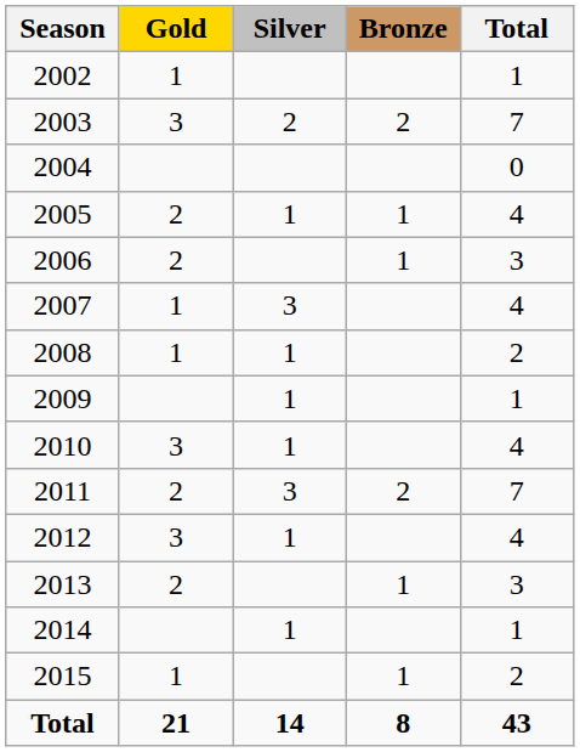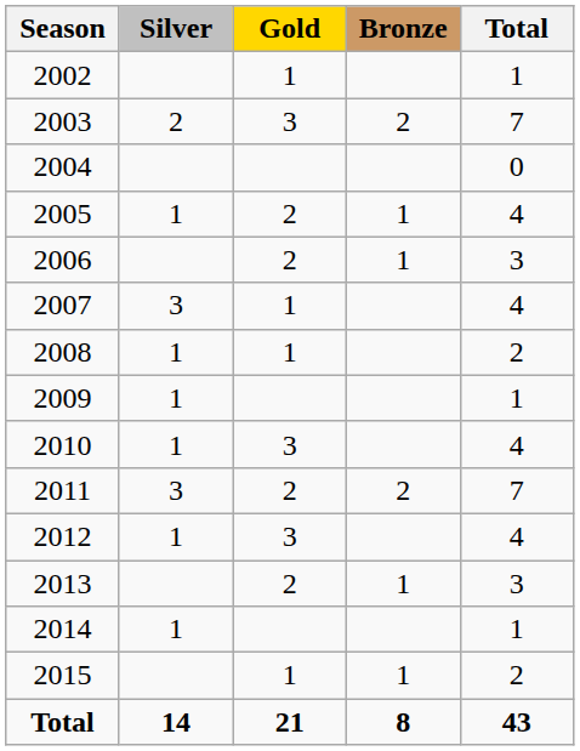 <table class="wikitable" style="text-align:center;">
 <tr>
 <th width = "55">Season</th>
+<th width = "55" style="background: silver;">Silver</th>
 <th width = "55" style="background: gold;">Gold</th>
-<th width = "55" style="background: silver;">Silver</th>
 <th width = "55" style="background: #cc9966;">Bronze</th>
 <th width = "55">Total</th>
 </tr>
 <tr>
 <td>2002</td>
+<td></td>
 <td>1</td>
-<td></td>
 <td></td>
 <td>1</td>
 </tr>
 <tr>
 <td>2003</td>
+<td>2</td>
 <td>3</td>
-<td>2</td>
 <td>2</td>
 <td>7</td>
 </tr>
 <tr>
 <td>2004</td>
 <td></td>
 <td></td>
 <td></td>
 <td>0</td>
 </tr>
 <tr>
 <td>2005</td>
+<td>1</td>
 <td>2</td>
-<td>1</td>
 <td>1</td>
 <td>4</td>
 </tr>
 <tr>
 <td>2006</td>
+<td></td>
 <td>2</td>
-<td></td>
 <td>1</td>
 <td>3</td>
 </tr>
 <tr>
 <td>2007</td>
+<td>3</td>
 <td>1</td>
-<td>3</td>
 <td></td>
 <td>4</td>
 </tr>
 <tr>
 <td>2008</td>
 <td>1</td>
 <td>1</td>
 <td></td>
 <td>2</td>
 </tr>
 <tr>
 <td>2009</td>
+<td>1</td>
 <td></td>
-<td>1</td>
 <td></td>
 <td>1</td>
 </tr>
 <tr>
 <td>2010</td>
+<td>1</td>
 <td>3</td>
-<td>1</td>
 <td></td>
 <td>4</td>
 </tr>
 <tr>
 <td>2011</td>
+<td>3</td>
 <td>2</td>
-<td>3</td>
 <td>2</td>
 <td>7</td>
 </tr>
 <tr>
 <td>2012</td>
+<td>1</td>
 <td>3</td>
-<td>1</td>
 <td></td>
 <td>4</td>
 </tr>
 <tr>
 <td>2013</td>
+<td></td>
 <td>2</td>
-<td></td>
 <td>1</td>
 <td>3</td>
 </tr>
 <tr>
 <td>2014</td>
+<td>1</td>
 <td></td>
-<td>1</td>
 <td></td>
 <td>1</td>
 </tr>
 <tr>
 <td>2015</td>
+<td></td>
 <td>1</td>
-<td></td>
 <td>1</td>
 <td>2</td>
 </tr>
 <tr>
 <td><strong>Total</strong></td>
+<td><strong>14</strong></td>
 <td><strong>21</strong></td>
-<td><strong>14</strong></td>
 <td><strong>8</strong></td>
 <td><strong>43</strong></td>
 </tr>
 </table>
